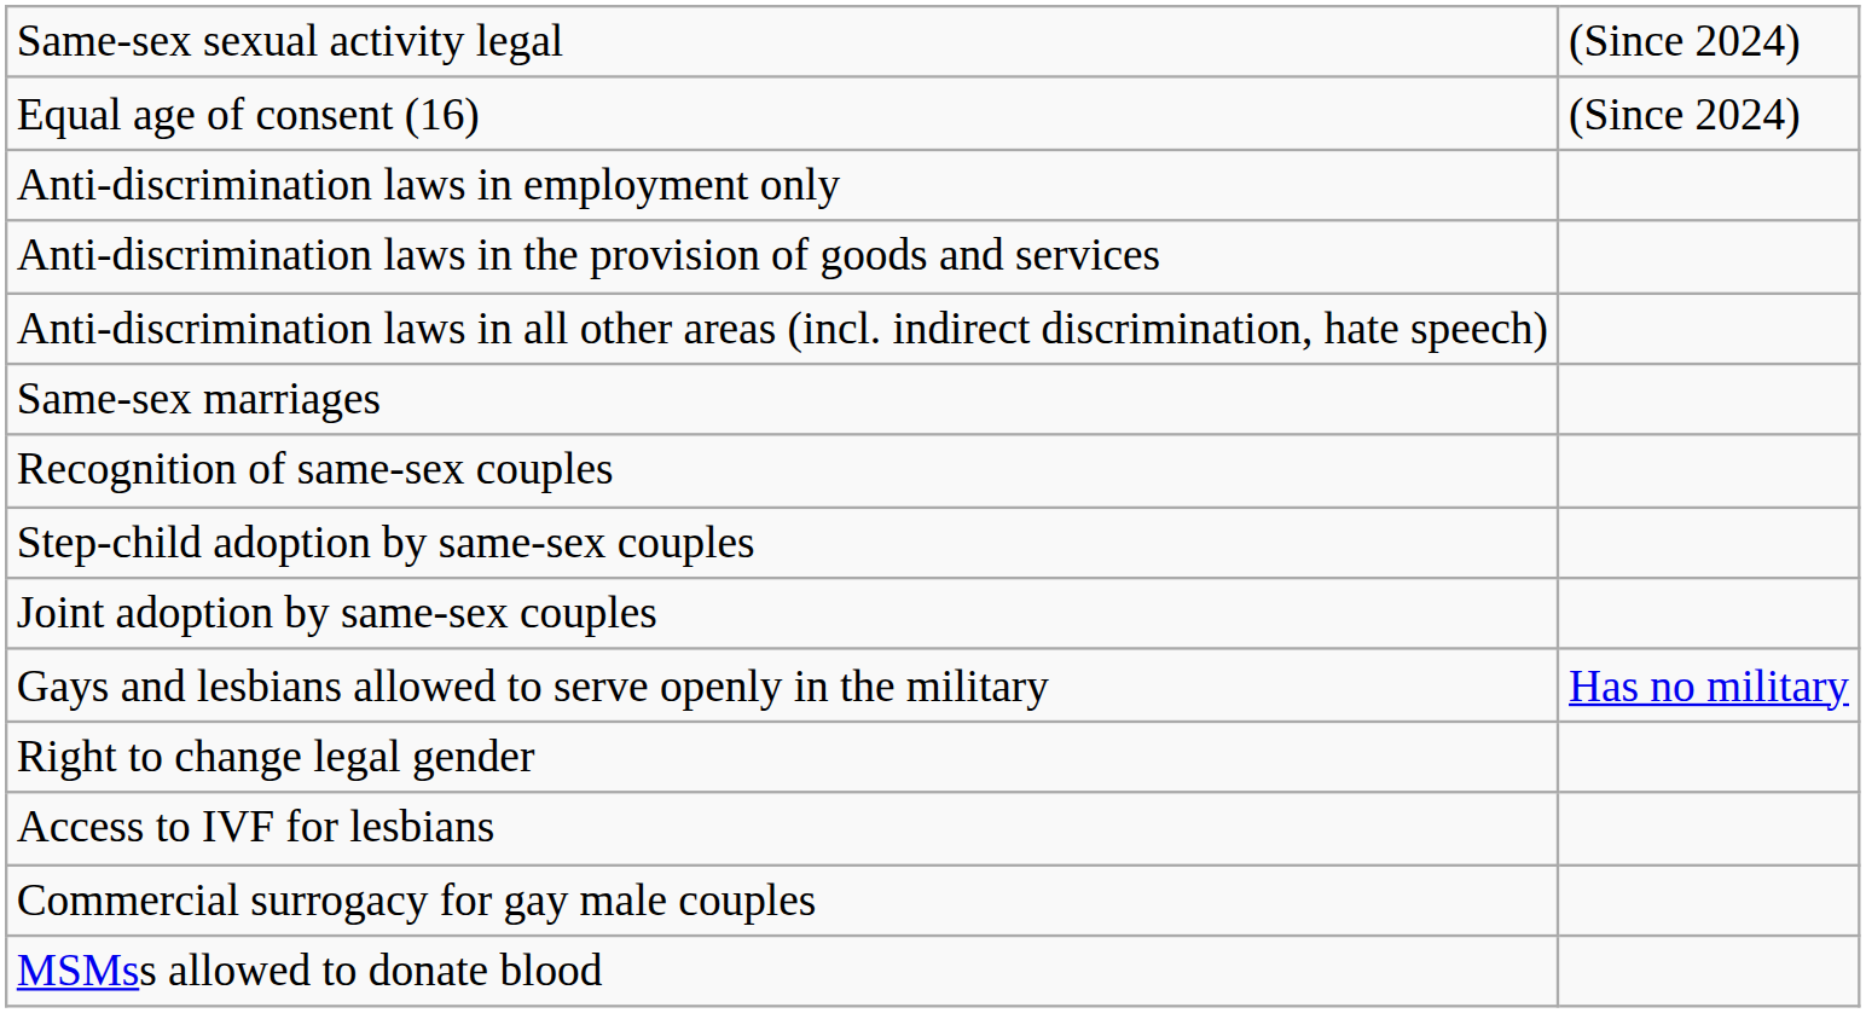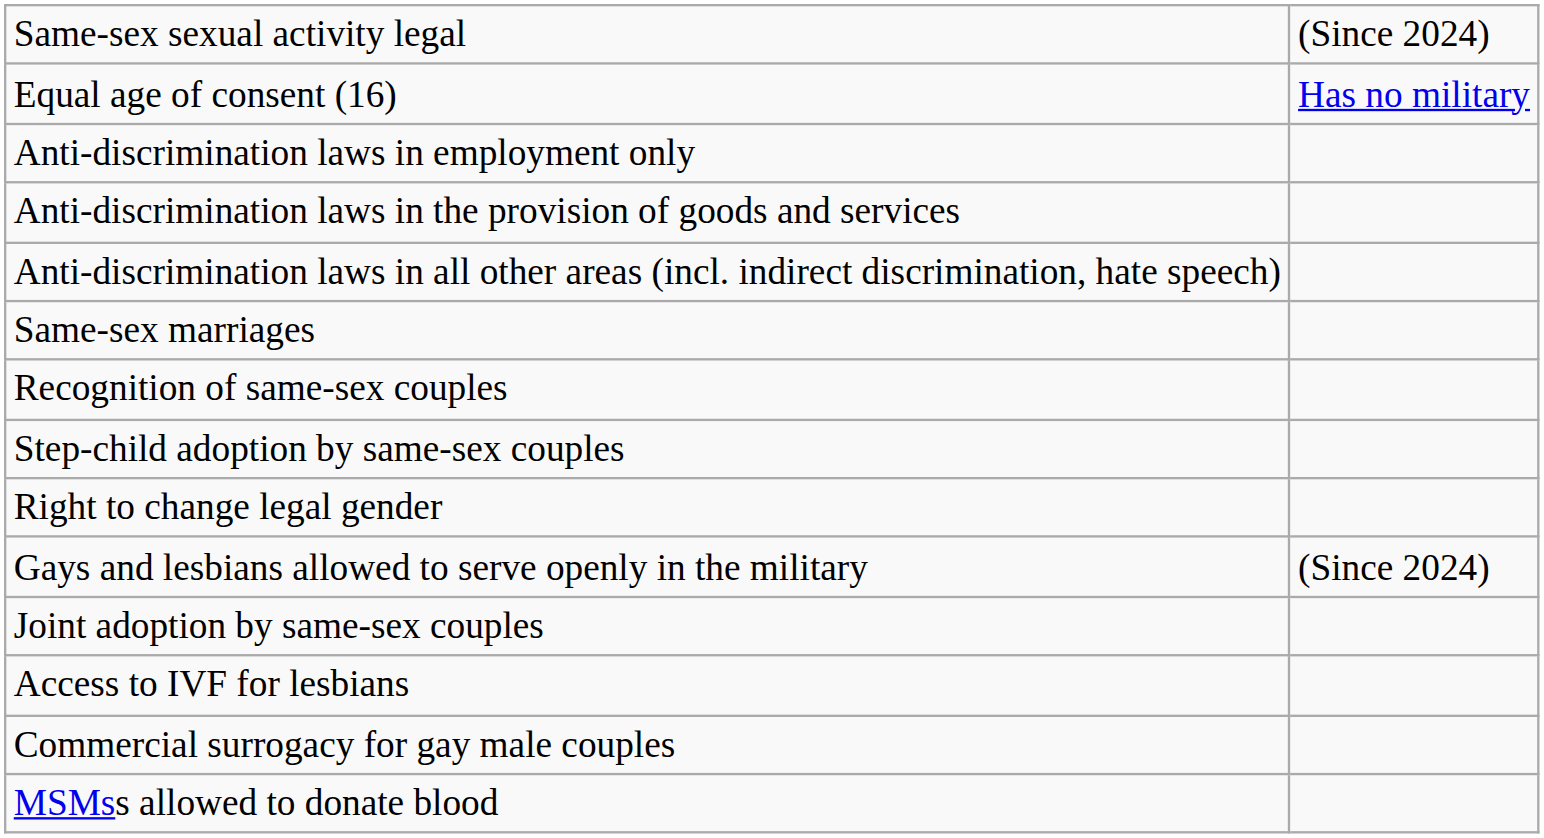 <table class="wikitable">
 <tr>
 <td>Same-sex sexual activity legal</td>
 <td> (Since 2024)</td>
 </tr>
 <tr>
 <td>Equal age of consent (16)</td>
-<td> (Since 2024)</td>
+<td><a href='#'>Has no military</a></td>
 </tr>
 <tr>
 <td>Anti-discrimination laws in employment only</td>
 <td></td>
 </tr>
 <tr>
 <td>Anti-discrimination laws in the provision of goods and services</td>
 <td></td>
 </tr>
 <tr>
 <td>Anti-discrimination laws in all other areas (incl. indirect discrimination, hate speech)</td>
 <td></td>
 </tr>
 <tr>
 <td>Same-sex marriages</td>
 <td></td>
 </tr>
 <tr>
 <td>Recognition of same-sex couples</td>
 <td></td>
 </tr>
 <tr>
 <td>Step-child adoption by same-sex couples</td>
 <td></td>
 </tr>
 <tr>
-<td>Joint adoption by same-sex couples</td>
+<td>Right to change legal gender</td>
 <td></td>
 </tr>
 <tr>
 <td>Gays and lesbians allowed to serve openly in the military</td>
-<td><a href='#'>Has no military</a></td>
+<td> (Since 2024)</td>
 </tr>
 <tr>
-<td>Right to change legal gender</td>
+<td>Joint adoption by same-sex couples</td>
 <td></td>
 </tr>
 <tr>
 <td>Access to IVF for lesbians</td>
 <td></td>
 </tr>
 <tr>
 <td>Commercial surrogacy for gay male couples</td>
 <td></td>
 </tr>
 <tr>
 <td><a href='#'>MSMs</a>s allowed to donate blood</td>
 <td></td>
 </tr>
 </table>
